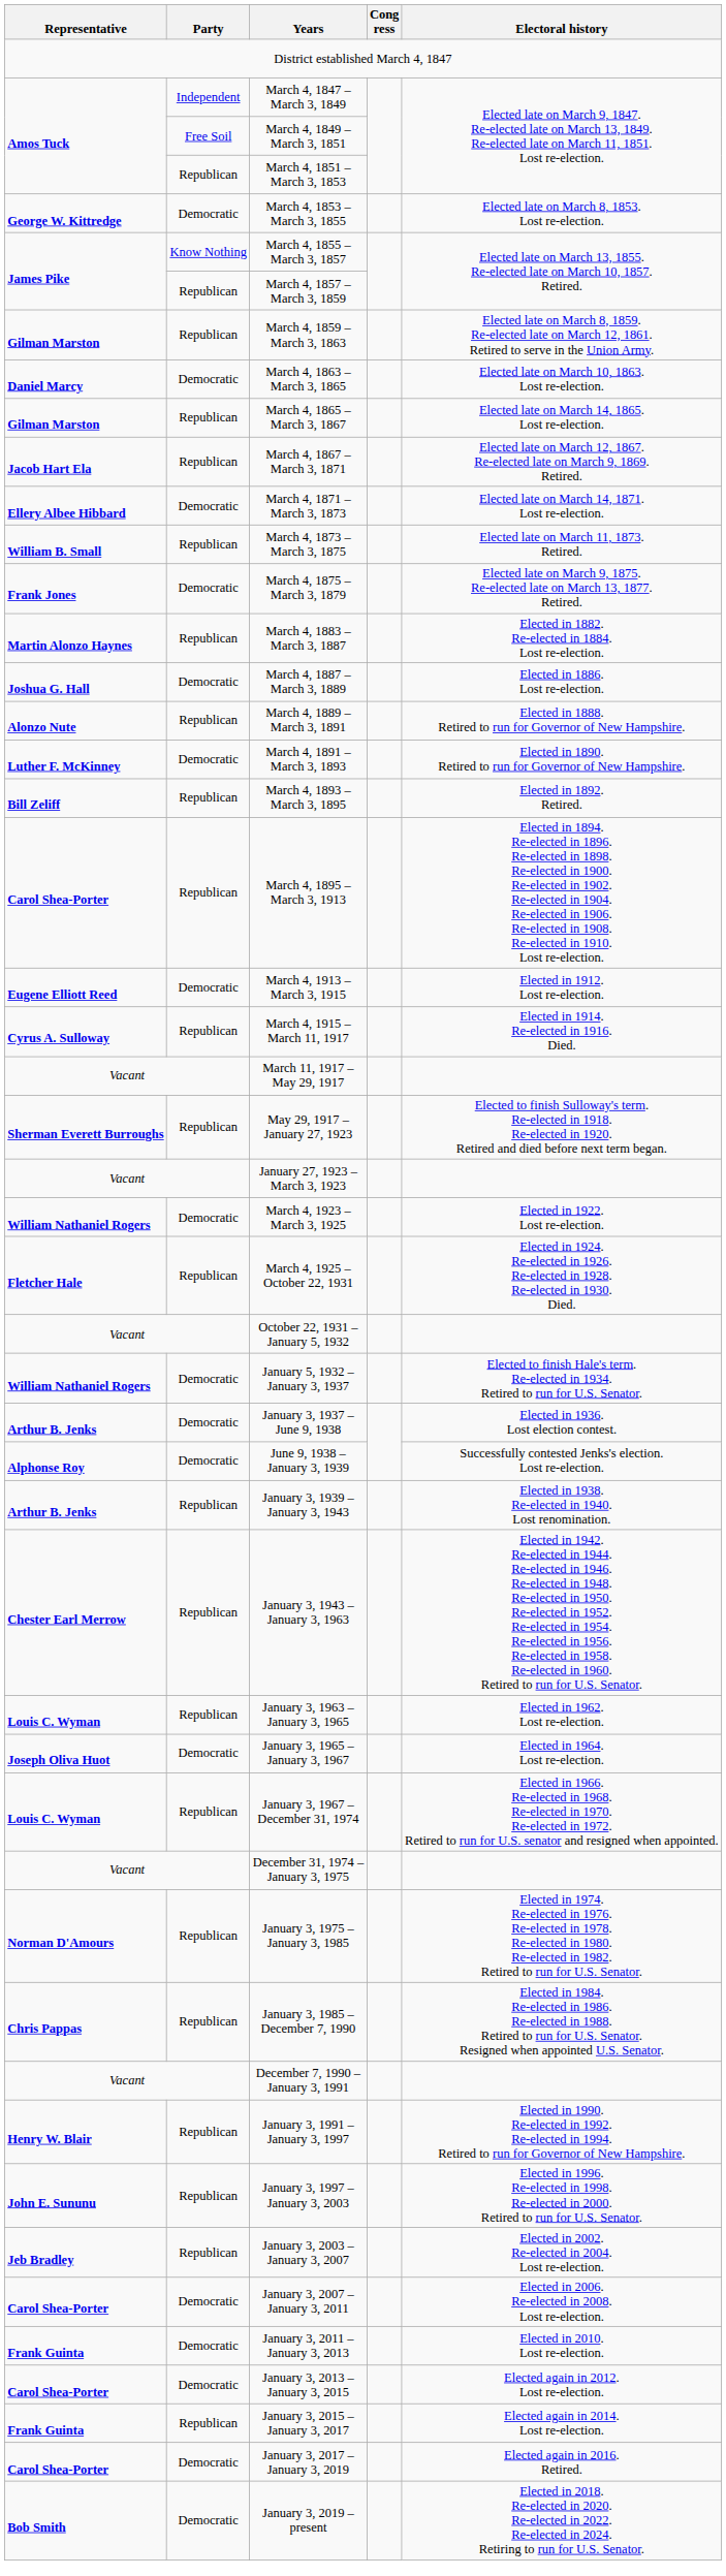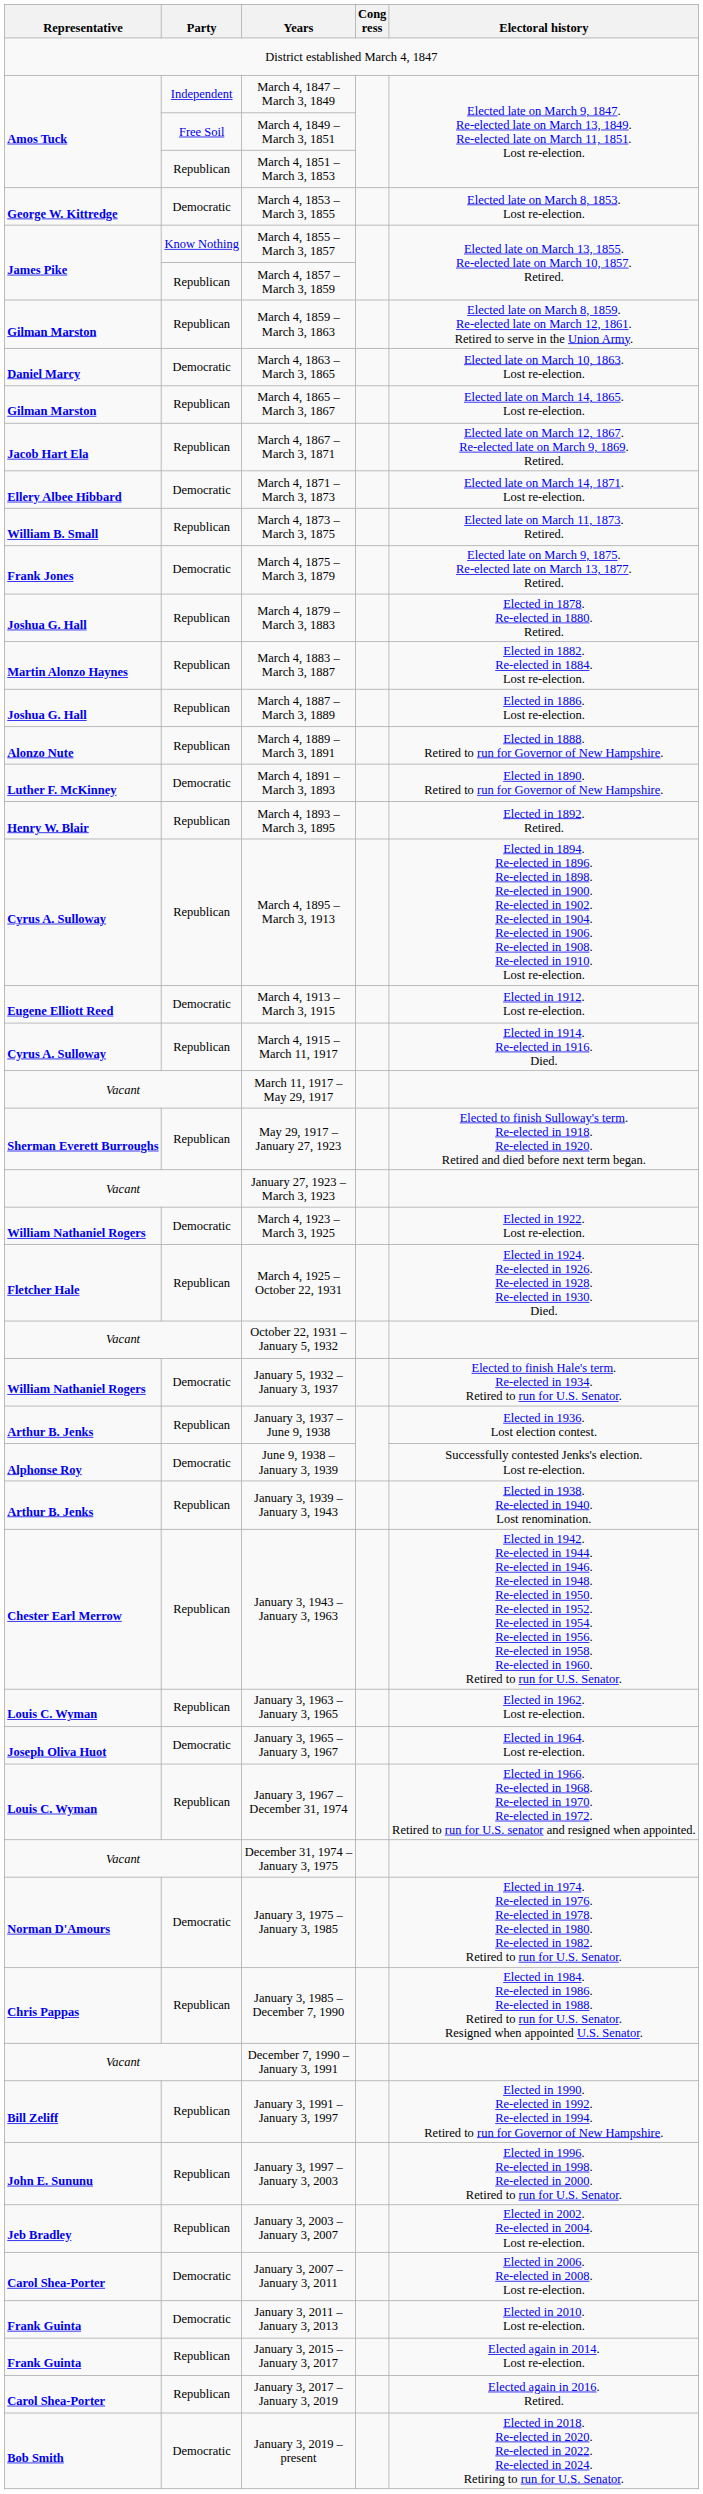 <table class=wikitable style="text-align:center">
 <tr valign=bottom>
 <th>Representative</th>
 <th>Party</th>
 <th>Years</th>
 <th>Cong<br>ress</th>
 <th>Electoral history</th>
 </tr>
 <tr style="height:3em">
 <td colspan=5>District established March 4, 1847</td>
 </tr>
 <tr style="height:3em">
 <td rowspan=3 align=left><br><strong><a href='#'>Amos Tuck</a></strong><br></td>
 <td><a href='#'>Independent</a></td>
 <td nowrap>March 4, 1847 –<br>March 3, 1849</td>
 <td rowspan=3></td>
 <td rowspan=3><a href='#'>Elected late on March 9, 1847</a>.<br><a href='#'>Re-elected late on March 13, 1849</a>.<br><a href='#'>Re-elected late on March 11, 1851</a>.<br>Lost re-election.</td>
 </tr>
 <tr style="height:3em">
 <td><a href='#'>Free Soil</a></td>
 <td nowrap>March 4, 1849 –<br>March 3, 1851</td>
 </tr>
 <tr style="height:3em">
 <td>Republican</td>
 <td nowrap>March 4, 1851 –<br>March 3, 1853</td>
 </tr>
 <tr style="height:3em">
 <td align=left><br><strong><a href='#'>George W. Kittredge</a></strong><br></td>
 <td>Democratic</td>
 <td nowrap>March 4, 1853 –<br>March 3, 1855</td>
 <td></td>
 <td><a href='#'>Elected late on March 8, 1853</a>.<br>Lost re-election.</td>
 </tr>
 <tr style="height:3em">
 <td rowspan=2 align=left><br><strong><a href='#'>James Pike</a></strong><br></td>
 <td><a href='#'>Know Nothing</a></td>
 <td nowrap>March 4, 1855 –<br>March 3, 1857</td>
 <td rowspan=2></td>
 <td rowspan=2><a href='#'>Elected late on March 13, 1855</a>.<br><a href='#'>Re-elected late on March 10, 1857</a>.<br>Retired.</td>
 </tr>
 <tr style="height:3em">
 <td>Republican</td>
 <td nowrap>March 4, 1857 –<br>March 3, 1859</td>
 </tr>
 <tr style="height:3em">
 <td align=left><br><strong><a href='#'>Gilman Marston</a></strong><br></td>
 <td>Republican</td>
 <td nowrap>March 4, 1859 –<br>March 3, 1863</td>
 <td></td>
 <td><a href='#'>Elected late on March 8, 1859</a>.<br><a href='#'>Re-elected late on March 12, 1861</a>.<br>Retired to serve in the <a href='#'>Union Army</a>.</td>
 </tr>
 <tr style="height:3em">
 <td align=left><br><strong><a href='#'>Daniel Marcy</a></strong><br></td>
 <td>Democratic</td>
 <td nowrap>March 4, 1863 –<br>March 3, 1865</td>
 <td></td>
 <td><a href='#'>Elected late on March 10, 1863</a>.<br>Lost re-election.</td>
 </tr>
 <tr style="height:3em">
 <td align=left><br><strong><a href='#'>Gilman Marston</a></strong><br></td>
 <td>Republican</td>
 <td nowrap>March 4, 1865 –<br>March 3, 1867</td>
 <td></td>
 <td><a href='#'>Elected late on March 14, 1865</a>.<br>Lost re-election.</td>
 </tr>
 <tr style="height:3em">
 <td align=left><br><strong><a href='#'>Jacob Hart Ela</a></strong><br></td>
 <td>Republican</td>
 <td nowrap>March 4, 1867 –<br>March 3, 1871</td>
 <td></td>
 <td><a href='#'>Elected late on March 12, 1867</a>.<br><a href='#'>Re-elected late on March 9, 1869</a>.<br>Retired.</td>
 </tr>
 <tr style="height:3em">
 <td align=left><br><strong><a href='#'>Ellery Albee Hibbard</a></strong><br></td>
 <td>Democratic</td>
 <td nowrap>March 4, 1871 –<br>March 3, 1873</td>
 <td></td>
 <td><a href='#'>Elected late on March 14, 1871</a>.<br>Lost re-election.</td>
 </tr>
 <tr style="height:3em">
 <td align=left><br><strong><a href='#'>William B. Small</a></strong><br></td>
 <td>Republican</td>
 <td nowrap>March 4, 1873 –<br>March 3, 1875</td>
 <td></td>
 <td><a href='#'>Elected late on March 11, 1873</a>.<br>Retired.</td>
 </tr>
 <tr style="height:3em">
 <td align=left><br><strong><a href='#'>Frank Jones</a></strong><br></td>
 <td>Democratic</td>
 <td nowrap>March 4, 1875 –<br>March 3, 1879</td>
 <td></td>
 <td><a href='#'>Elected late on March 9, 1875</a>.<br><a href='#'>Re-elected late on March 13, 1877</a>.<br>Retired.</td>
 </tr>
 <tr style="height:3em">
+<td align=left><br><strong><a href='#'>Joshua G. Hall</a></strong><br></td>
+<td>Republican</td>
+<td nowrap>March 4, 1879 –<br>March 3, 1883</td>
+<td></td>
+<td><a href='#'>Elected in 1878</a>.<br><a href='#'>Re-elected in 1880</a>.<br>Retired.</td>
+</tr>
+<tr style="height:3em">
 <td align=left><br><strong><a href='#'>Martin Alonzo Haynes</a></strong><br></td>
 <td>Republican</td>
 <td nowrap>March 4, 1883 –<br>March 3, 1887</td>
 <td></td>
 <td><a href='#'>Elected in 1882</a>.<br><a href='#'>Re-elected in 1884</a>.<br>Lost re-election.</td>
 </tr>
 <tr style="height:3em">
 <td align=left><br><strong><a href='#'>Joshua G. Hall</a></strong><br></td>
-<td>Democratic</td>
+<td>Republican</td>
 <td nowrap>March 4, 1887 –<br>March 3, 1889</td>
 <td></td>
 <td><a href='#'>Elected in 1886</a>.<br>Lost re-election.</td>
 </tr>
 <tr style="height:3em">
 <td align=left><br><strong><a href='#'>Alonzo Nute</a></strong><br></td>
 <td>Republican</td>
 <td nowrap>March 4, 1889 –<br>March 3, 1891</td>
 <td></td>
 <td><a href='#'>Elected in 1888</a>.<br>Retired to <a href='#'>run for Governor of New Hampshire</a>.</td>
 </tr>
 <tr style="height:3em">
 <td align=left><br><strong><a href='#'>Luther F. McKinney</a></strong><br></td>
 <td>Democratic</td>
 <td nowrap>March 4, 1891 –<br>March 3, 1893</td>
 <td></td>
 <td><a href='#'>Elected in 1890</a>.<br>Retired to <a href='#'>run for Governor of New Hampshire</a>.</td>
 </tr>
 <tr style="height:3em">
-<td align=left><br><strong><a href='#'>Bill Zeliff</a></strong><br></td>
+<td align=left><br><strong><a href='#'>Henry W. Blair</a></strong><br></td>
 <td>Republican</td>
 <td nowrap>March 4, 1893 –<br>March 3, 1895</td>
 <td></td>
 <td><a href='#'>Elected in 1892</a>.<br>Retired.</td>
 </tr>
 <tr style="height:3em">
-<td align=left><br><strong><a href='#'>Carol Shea-Porter</a></strong><br></td>
+<td align=left><br><strong><a href='#'>Cyrus A. Sulloway</a></strong><br></td>
 <td>Republican</td>
 <td nowrap>March 4, 1895 –<br>March 3, 1913</td>
 <td></td>
 <td><a href='#'>Elected in 1894</a>.<br><a href='#'>Re-elected in 1896</a>.<br><a href='#'>Re-elected in 1898</a>.<br><a href='#'>Re-elected in 1900</a>.<br><a href='#'>Re-elected in 1902</a>.<br><a href='#'>Re-elected in 1904</a>.<br><a href='#'>Re-elected in 1906</a>.<br><a href='#'>Re-elected in 1908</a>.<br><a href='#'>Re-elected in 1910</a>.<br>Lost re-election.</td>
 </tr>
 <tr style="height:3em">
 <td align=left><br><strong><a href='#'>Eugene Elliott Reed</a></strong><br></td>
 <td>Democratic</td>
 <td nowrap>March 4, 1913 –<br>March 3, 1915</td>
 <td></td>
 <td><a href='#'>Elected in 1912</a>.<br>Lost re-election.</td>
 </tr>
 <tr style="height:3em">
 <td align=left><br><strong><a href='#'>Cyrus A. Sulloway</a></strong><br></td>
 <td>Republican</td>
 <td nowrap>March 4, 1915 –<br>March 11, 1917</td>
 <td></td>
 <td><a href='#'>Elected in 1914</a>.<br><a href='#'>Re-elected in 1916</a>.<br>Died.</td>
 </tr>
 <tr style="height:3em">
 <td colspan=2><em>Vacant</em></td>
 <td nowrap>March 11, 1917 –<br>May 29, 1917</td>
 <td></td>
 <td></td>
 </tr>
 <tr style="height:3em">
 <td align=left><br><strong><a href='#'>Sherman Everett Burroughs</a></strong><br></td>
 <td>Republican</td>
 <td nowrap>May 29, 1917 –<br>January 27, 1923</td>
 <td></td>
 <td><a href='#'>Elected to finish Sulloway's term</a>.<br><a href='#'>Re-elected in 1918</a>.<br><a href='#'>Re-elected in 1920</a>.<br>Retired and died before next term began.</td>
 </tr>
 <tr style="height:3em">
 <td colspan=2><em>Vacant</em></td>
 <td nowrap>January 27, 1923 –<br>March 3, 1923</td>
 <td></td>
 <td></td>
 </tr>
 <tr style="height:3em">
 <td align=left><br><strong><a href='#'>William Nathaniel Rogers</a></strong><br></td>
 <td>Democratic</td>
 <td nowrap>March 4, 1923 –<br>March 3, 1925</td>
 <td></td>
 <td><a href='#'>Elected in 1922</a>.<br>Lost re-election.</td>
 </tr>
 <tr style="height:3em">
 <td align=left><br><strong><a href='#'>Fletcher Hale</a></strong><br></td>
 <td>Republican</td>
 <td nowrap>March 4, 1925 –<br>October 22, 1931</td>
 <td></td>
 <td><a href='#'>Elected in 1924</a>.<br><a href='#'>Re-elected in 1926</a>.<br><a href='#'>Re-elected in 1928</a>.<br><a href='#'>Re-elected in 1930</a>.<br>Died.</td>
 </tr>
 <tr style="height:3em">
 <td colspan=2><em>Vacant</em></td>
 <td nowrap>October 22, 1931 –<br>January 5, 1932</td>
 <td></td>
 <td></td>
 </tr>
 <tr style="height:3em">
 <td align=left><br><strong><a href='#'>William Nathaniel Rogers</a></strong><br></td>
 <td>Democratic</td>
 <td nowrap>January 5, 1932 –<br>January 3, 1937</td>
 <td></td>
 <td><a href='#'>Elected to finish Hale's term</a>.<br><a href='#'>Re-elected in 1934</a>.<br>Retired to <a href='#'>run for U.S. Senator</a>.</td>
 </tr>
 <tr style="height:3em">
 <td align=left><br><strong><a href='#'>Arthur B. Jenks</a></strong><br></td>
-<td>Democratic</td>
+<td>Republican</td>
 <td nowrap>January 3, 1937 –<br>June 9, 1938</td>
 <td rowspan="2"></td>
 <td><a href='#'>Elected in 1936</a>.<br>Lost election contest.</td>
 </tr>
 <tr style="height:3em">
 <td align=left><br><strong><a href='#'>Alphonse Roy</a></strong><br></td>
 <td>Democratic</td>
 <td nowrap>June 9, 1938 –<br>January 3, 1939</td>
 <td>Successfully contested Jenks's election.<br>Lost re-election.</td>
 </tr>
 <tr style="height:3em">
 <td align=left><br><strong><a href='#'>Arthur B. Jenks</a></strong><br></td>
 <td>Republican</td>
 <td nowrap>January 3, 1939 –<br>January 3, 1943</td>
 <td></td>
 <td><a href='#'>Elected in 1938</a>.<br><a href='#'>Re-elected in 1940</a>.<br>Lost renomination.</td>
 </tr>
 <tr style="height:3em">
 <td align=left><br><strong><a href='#'>Chester Earl Merrow</a></strong><br></td>
 <td>Republican</td>
 <td nowrap>January 3, 1943 –<br>January 3, 1963</td>
 <td></td>
 <td><a href='#'>Elected in 1942</a>.<br><a href='#'>Re-elected in 1944</a>.<br><a href='#'>Re-elected in 1946</a>.<br><a href='#'>Re-elected in 1948</a>.<br><a href='#'>Re-elected in 1950</a>.<br><a href='#'>Re-elected in 1952</a>.<br><a href='#'>Re-elected in 1954</a>.<br><a href='#'>Re-elected in 1956</a>.<br><a href='#'>Re-elected in 1958</a>.<br><a href='#'>Re-elected in 1960</a>.<br>Retired to <a href='#'>run for U.S. Senator</a>.</td>
 </tr>
 <tr style="height:3em">
 <td align=left><br><strong><a href='#'>Louis C. Wyman</a></strong><br></td>
 <td>Republican</td>
 <td nowrap>January 3, 1963 –<br>January 3, 1965</td>
 <td></td>
 <td><a href='#'>Elected in 1962</a>.<br>Lost re-election.</td>
 </tr>
 <tr style="height:3em">
 <td align=left><br><strong><a href='#'>Joseph Oliva Huot</a></strong><br></td>
 <td>Democratic</td>
 <td nowrap>January 3, 1965 –<br>January 3, 1967</td>
 <td></td>
 <td><a href='#'>Elected in 1964</a>.<br>Lost re-election.</td>
 </tr>
 <tr style="height:3em">
 <td align=left><br><strong><a href='#'>Louis C. Wyman</a></strong><br></td>
 <td>Republican</td>
 <td nowrap>January 3, 1967 –<br>December 31, 1974</td>
 <td></td>
 <td><a href='#'>Elected in 1966</a>.<br><a href='#'>Re-elected in 1968</a>.<br><a href='#'>Re-elected in 1970</a>.<br><a href='#'>Re-elected in 1972</a>.<br>Retired to <a href='#'>run for U.S. senator</a> and resigned when appointed.</td>
 </tr>
 <tr style="height:3em">
 <td colspan=2><em>Vacant</em></td>
 <td nowrap>December 31, 1974 –<br>January 3, 1975</td>
 <td></td>
 <td></td>
 </tr>
 <tr style="height:3em">
 <td align=left><br><strong><a href='#'>Norman D'Amours</a></strong><br></td>
-<td>Republican</td>
+<td>Democratic</td>
 <td nowrap>January 3, 1975 –<br>January 3, 1985</td>
 <td></td>
 <td><a href='#'>Elected in 1974</a>.<br><a href='#'>Re-elected in 1976</a>.<br><a href='#'>Re-elected in 1978</a>.<br><a href='#'>Re-elected in 1980</a>.<br><a href='#'>Re-elected in 1982</a>.<br>Retired to <a href='#'>run for U.S. Senator</a>.</td>
 </tr>
 <tr style="height:3em">
 <td align=left><br><strong><a href='#'>Chris Pappas</a></strong><br></td>
 <td>Republican</td>
 <td nowrap>January 3, 1985 –<br>December 7, 1990</td>
 <td></td>
 <td><a href='#'>Elected in 1984</a>.<br><a href='#'>Re-elected in 1986</a>.<br><a href='#'>Re-elected in 1988</a>.<br>Retired to <a href='#'>run for U.S. Senator</a>.<br>Resigned when appointed <a href='#'>U.S. Senator</a>.</td>
 </tr>
 <tr style="height:3em">
 <td colspan=2><em>Vacant</em></td>
 <td nowrap>December 7, 1990 –<br>January 3, 1991</td>
 <td></td>
 <td></td>
 </tr>
 <tr style="height:3em">
-<td align=left><br><strong><a href='#'>Henry W. Blair</a></strong><br></td>
+<td align=left><br><strong><a href='#'>Bill Zeliff</a></strong><br></td>
 <td>Republican</td>
 <td nowrap>January 3, 1991 –<br>January 3, 1997</td>
 <td></td>
 <td><a href='#'>Elected in 1990</a>.<br><a href='#'>Re-elected in 1992</a>.<br><a href='#'>Re-elected in 1994</a>.<br>Retired to <a href='#'>run for Governor of New Hampshire</a>.</td>
 </tr>
 <tr style="height:3em">
 <td align=left><br><strong><a href='#'>John E. Sununu</a></strong><br></td>
 <td>Republican</td>
 <td nowrap>January 3, 1997 –<br>January 3, 2003</td>
 <td></td>
 <td><a href='#'>Elected in 1996</a>.<br><a href='#'>Re-elected in 1998</a>.<br><a href='#'>Re-elected in 2000</a>.<br>Retired to <a href='#'>run for U.S. Senator</a>.</td>
 </tr>
 <tr style="height:3em">
 <td align=left><br><strong><a href='#'>Jeb Bradley</a></strong><br></td>
 <td>Republican</td>
 <td nowrap>January 3, 2003 –<br>January 3, 2007</td>
 <td></td>
 <td><a href='#'>Elected in 2002</a>.<br><a href='#'>Re-elected in 2004</a>.<br>Lost re-election.</td>
 </tr>
 <tr style="height:3em">
 <td align=left><br><strong><a href='#'>Carol Shea-Porter</a></strong><br></td>
 <td>Democratic</td>
 <td nowrap>January 3, 2007 –<br>January 3, 2011</td>
 <td></td>
 <td><a href='#'>Elected in 2006</a>.<br><a href='#'>Re-elected in 2008</a>.<br>Lost re-election.</td>
 </tr>
 <tr style="height:3em">
 <td align=left><br><strong><a href='#'>Frank Guinta</a></strong><br></td>
 <td>Democratic</td>
 <td nowrap>January 3, 2011 –<br>January 3, 2013</td>
 <td></td>
 <td><a href='#'>Elected in 2010</a>.<br>Lost re-election.</td>
 </tr>
 <tr style="height:3em">
-<td align=left><br><strong><a href='#'>Carol Shea-Porter</a></strong><br></td>
-<td>Democratic</td>
-<td nowrap>January 3, 2013 –<br>January 3, 2015</td>
-<td></td>
-<td><a href='#'>Elected again in 2012</a>.<br>Lost re-election.</td>
-</tr>
-<tr style="height:3em">
 <td align=left><br><strong><a href='#'>Frank Guinta</a></strong><br></td>
 <td>Republican</td>
 <td nowrap>January 3, 2015 –<br>January 3, 2017</td>
 <td></td>
 <td><a href='#'>Elected again in 2014</a>.<br>Lost re-election.</td>
 </tr>
 <tr style="height:3em">
 <td align=left><br><strong><a href='#'>Carol Shea-Porter</a></strong><br></td>
-<td>Democratic</td>
+<td>Republican</td>
 <td nowrap>January 3, 2017 –<br>January 3, 2019</td>
 <td></td>
 <td><a href='#'>Elected again in 2016</a>.<br>Retired.</td>
 </tr>
 <tr style="height:3em">
 <td align=left><br><strong><a href='#'>Bob Smith</a></strong><br></td>
 <td>Democratic</td>
 <td nowrap>January 3, 2019 –<br>present</td>
 <td></td>
 <td><a href='#'>Elected in 2018</a>.<br><a href='#'>Re-elected in 2020</a>.<br><a href='#'>Re-elected in 2022</a>.<br><a href='#'>Re-elected in 2024</a>.<br>Retiring to <a href='#'>run for U.S. Senator</a>.</td>
 </tr>
 </table>
